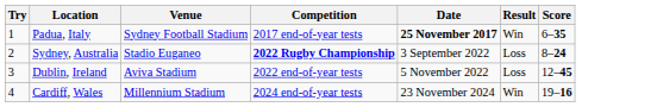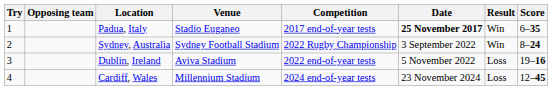 <table class="wikitable" style="font-size:100%">
 <tr>
 <th>Try</th>
+<th>Opposing team</th>
 <th>Location</th>
 <th>Venue</th>
 <th>Competition</th>
 <th>Date</th>
 <th>Result</th>
 <th>Score</th>
 </tr>
 <tr>
 <td>1</td>
+<td></td>
 <td><a href='#'>Padua</a>, <a href='#'>Italy</a></td>
-<td><a href='#'>Sydney Football Stadium</a></td>
+<td><a href='#'>Stadio Euganeo</a></td>
 <td><a href='#'>2017 end-of-year tests</a></td>
 <td><strong>25 November 2017</strong></td>
 <td>Win</td>
 <td>6–<strong>35</strong></td>
 </tr>
 <tr>
 <td>2</td>
+<td></td>
 <td><a href='#'>Sydney</a>, <a href='#'>Australia</a></td>
-<td><a href='#'>Stadio Euganeo</a></td>
-<td><strong><a href='#'>2022 Rugby Championship</a></strong></td>
+<td><a href='#'>Sydney Football Stadium</a></td>
+<td><a href='#'>2022 Rugby Championship</a></td>
 <td>3 September 2022</td>
-<td>Loss</td>
+<td>Win</td>
 <td>8–<strong>24</strong></td>
 </tr>
 <tr>
 <td>3</td>
+<td></td>
 <td><a href='#'>Dublin</a>, <a href='#'>Ireland</a></td>
 <td><a href='#'>Aviva Stadium</a></td>
 <td><a href='#'>2022 end-of-year tests</a></td>
 <td>5 November 2022</td>
 <td>Loss</td>
-<td>12–<strong>45</strong></td>
+<td>19–<strong>16</strong></td>
 </tr>
 <tr>
 <td>4</td>
+<td></td>
 <td><a href='#'>Cardiff</a>, <a href='#'>Wales</a></td>
 <td><a href='#'>Millennium Stadium</a></td>
 <td><a href='#'>2024 end-of-year tests</a></td>
 <td>23 November 2024</td>
-<td>Win</td>
-<td>19–<strong>16</strong></td>
+<td>Loss</td>
+<td>12–<strong>45</strong></td>
 </tr>
 </table>
